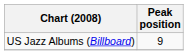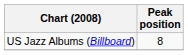 <table class="wikitable">
 <tr>
 <th>Chart (2008)</th>
 <th>Peak<br>position</th>
 </tr>
 <tr>
 <td>US Jazz Albums (<em><a href='#'>Billboard</a></em>)</td>
-<td align=center>9</td>
+<td align=center>8</td>
 </tr>
 <tr>
 </tr>
 </table>
